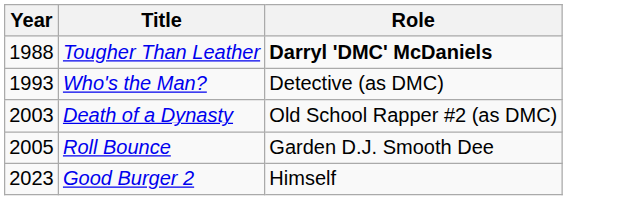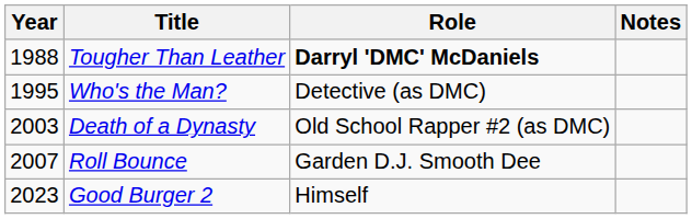 <table class="wikitable sortable">
 <tr>
 <th>Year</th>
 <th>Title</th>
 <th>Role</th>
+<th>Notes</th>
 </tr>
 <tr>
 <td>1988</td>
 <td><em><a href='#'>Tougher Than Leather</a></em></td>
 <td><strong>Darryl 'DMC' McDaniels</strong></td>
+<td></td>
 </tr>
 <tr>
-<td>1993</td>
+<td>1995</td>
 <td><em><a href='#'>Who's the Man?</a></em></td>
 <td>Detective (as DMC)</td>
+<td></td>
 </tr>
 <tr>
 <td>2003</td>
 <td><em><a href='#'>Death of a Dynasty</a></em></td>
 <td>Old School Rapper #2 (as DMC)</td>
+<td></td>
 </tr>
 <tr>
-<td>2005</td>
+<td>2007</td>
 <td><em><a href='#'>Roll Bounce</a></em></td>
 <td>Garden D.J. Smooth Dee</td>
+<td></td>
 </tr>
 <tr>
 <td>2023</td>
 <td><em><a href='#'>Good Burger 2</a></em></td>
 <td>Himself</td>
+<td></td>
 </tr>
 </table>
